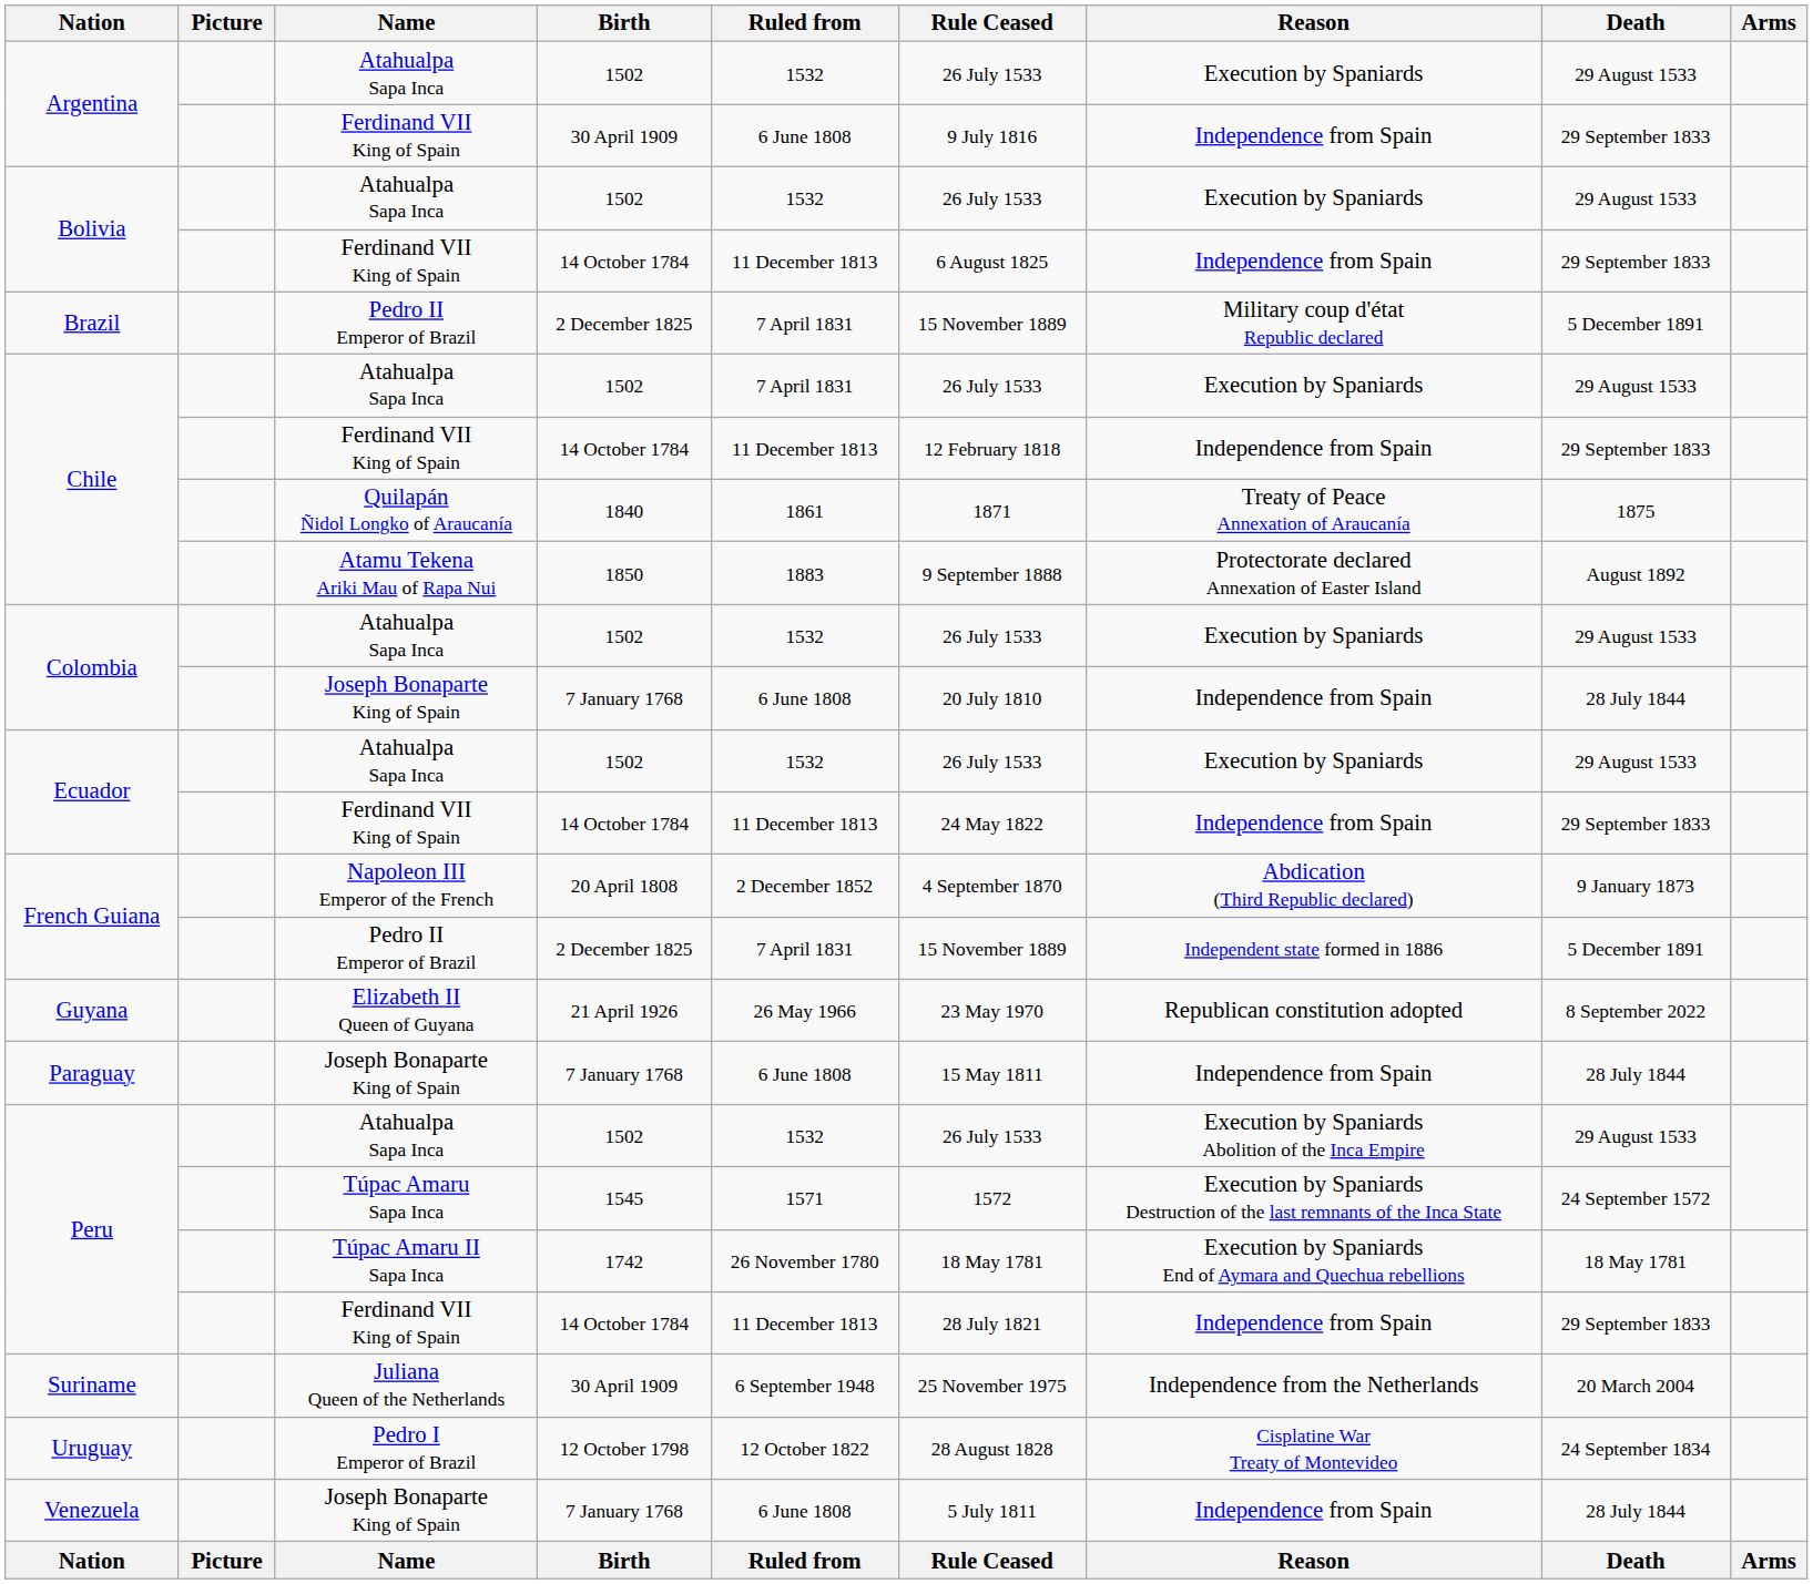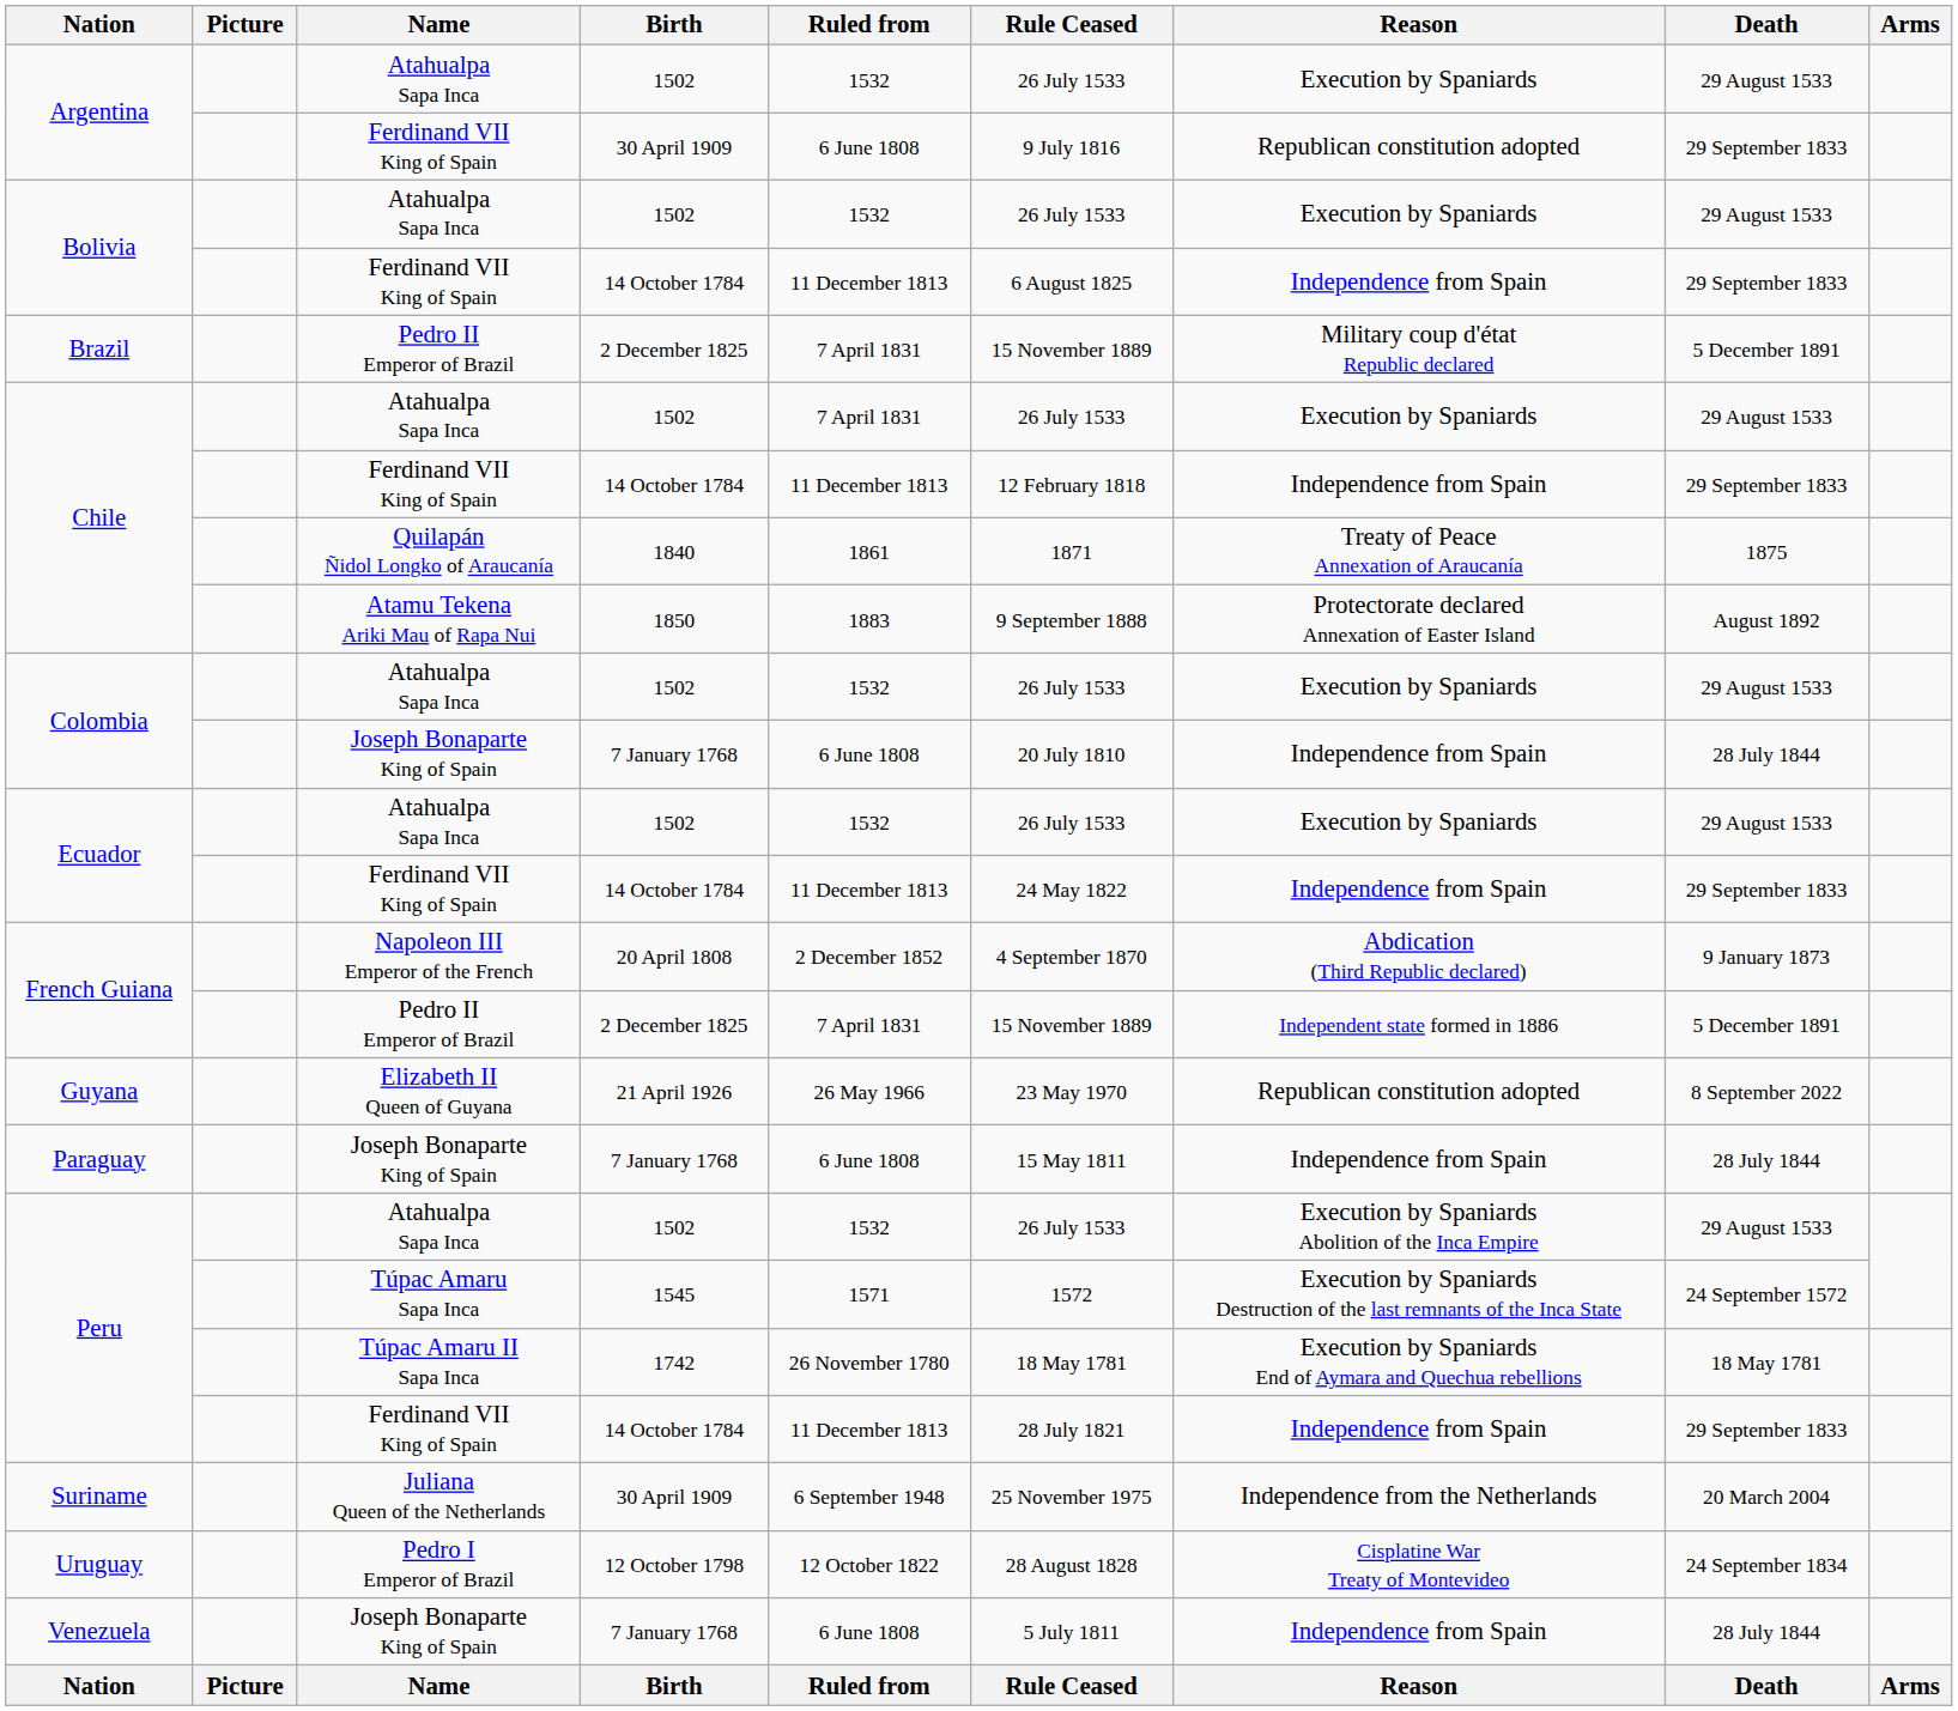 <table class="wikitable sortable" width="99%">
 <tr>
 <th>Nation</th>
 <th>Picture</th>
 <th>Name</th>
 <th>Birth</th>
 <th>Ruled from</th>
 <th>Rule Ceased</th>
 <th>Reason</th>
 <th>Death</th>
 <th>Arms</th>
 </tr>
 <tr>
 <td rowspan="2" style="text-align:center;"><a href='#'>Argentina</a></td>
 <td style="text-align:center;"></td>
 <td style="text-align:center;"><a href='#'>Atahualpa</a> <br><small>Sapa Inca</small></td>
 <td style="text-align:center;"><small> 1502 </small></td>
 <td style="text-align:center;"><small> 1532 </small></td>
 <td style="text-align:center;"><small>26 July 1533</small></td>
 <td style="text-align:center;">Execution by Spaniards</td>
 <td style="text-align:center;"><small> 29 August 1533 </small></td>
 <td style="text-align:center;"></td>
 </tr>
 <tr>
 <td style="text-align:center;"></td>
 <td style="text-align:center;"><a href='#'>Ferdinand VII</a> <br><small>King of Spain</small></td>
 <td style="text-align:center;"><small> 30 April 1909 </small></td>
 <td style="text-align:center;"><small> 6 June 1808</small></td>
 <td style="text-align:center;"><small>9 July 1816</small></td>
-<td style="text-align:center;"><a href='#'>Independence</a> from Spain</td>
+<td style="text-align:center;">Republican constitution adopted</td>
 <td style="text-align:center;"><small> 29 September 1833 </small></td>
 <td style="text-align:center;"></td>
 </tr>
 <tr>
 <td rowspan="2" style="text-align:center;"><a href='#'>Bolivia</a></td>
 <td style="text-align:center;"></td>
 <td style="text-align:center;">Atahualpa <br><small>Sapa Inca</small></td>
 <td style="text-align:center;"><small> 1502 </small></td>
 <td style="text-align:center;"><small> 1532 </small></td>
 <td style="text-align:center;"><small>26 July 1533</small></td>
 <td style="text-align:center;">Execution by Spaniards</td>
 <td style="text-align:center;"><small> 29 August 1533 </small></td>
 <td style="text-align:center;"></td>
 </tr>
 <tr>
 <td style="text-align:center;"></td>
 <td style="text-align:center;">Ferdinand VII <br><small>King of Spain</small></td>
 <td style="text-align:center;"><small> 14 October 1784 </small></td>
 <td style="text-align:center;"><small> 11 December 1813</small></td>
 <td style="text-align:center;"><small>6 August 1825</small></td>
 <td style="text-align:center;"><a href='#'>Independence</a> from Spain</td>
 <td style="text-align:center;"><small> 29 September 1833 </small></td>
 <td style="text-align:center;"></td>
 </tr>
 <tr>
 <td style="text-align:center;"><a href='#'>Brazil</a></td>
 <td style="text-align:center;"></td>
 <td style="text-align:center;"><a href='#'>Pedro II</a> <br><small>Emperor of Brazil</small></td>
 <td style="text-align:center;"><small> 2 December 1825 </small></td>
 <td style="text-align:center;"><small> 7 April 1831 </small></td>
 <td align="center"><small> 15 November 1889 </small></td>
 <td align="center">Military coup d'état  <br><small><a href='#'>Republic declared</a></small></td>
 <td align="center"><small> 5 December 1891 </small></td>
 <td style="text-align:center;"></td>
 </tr>
 <tr>
 <td rowspan="4" style="text-align:center;"><a href='#'>Chile</a></td>
 <td style="text-align:center;"></td>
 <td style="text-align:center;">Atahualpa <br><small>Sapa Inca</small></td>
 <td style="text-align:center;"><small> 1502 </small></td>
 <td style="text-align:center;"><small> 7 April 1831 </small></td>
 <td style="text-align:center;"><small>26 July 1533</small></td>
 <td style="text-align:center;">Execution by Spaniards</td>
 <td style="text-align:center;"><small> 29 August 1533 </small></td>
 <td style="text-align:center;"></td>
 </tr>
 <tr>
 <td style="text-align:center;"></td>
 <td style="text-align:center;">Ferdinand VII <br><small>King of Spain</small></td>
 <td style="text-align:center;"><small> 14 October 1784 </small></td>
 <td style="text-align:center;"><small> 11 December 1813</small></td>
 <td style="text-align:center;"><small>12 February 1818</small></td>
 <td style="text-align:center;">Independence from Spain</td>
 <td style="text-align:center;"><small> 29 September 1833 </small></td>
 <td style="text-align:center;"></td>
 </tr>
 <tr>
 <td style="text-align:center;"></td>
 <td style="text-align:center;"><a href='#'>Quilapán</a> <br><small><a href='#'>Ñidol Longko</a> of <a href='#'>Araucanía</a></small></td>
 <td style="text-align:center;"><small> 1840 </small></td>
 <td style="text-align:center;"><small> 1861 </small></td>
 <td style="text-align:center;"><small>1871</small></td>
 <td style="text-align:center;">Treaty of Peace <br><small><a href='#'>Annexation of Araucanía</a></small></td>
 <td style="text-align:center;"><small> 1875 </small></td>
 <td style="text-align:center;"></td>
 </tr>
 <tr>
 <td style="text-align:center;"></td>
 <td align="center"><a href='#'>Atamu Tekena</a> <br><small><a href='#'>Ariki Mau</a> of <a href='#'>Rapa Nui</a> </small></td>
 <td style="text-align:center;"><small>1850</small></td>
 <td align="center"><small>1883</small></td>
 <td style="text-align:center;"><small> 9 September 1888</small></td>
 <td style="text-align:center;">Protectorate declared <br><small>Annexation of Easter Island</small></td>
 <td style="text-align:center;"><small> August 1892 </small></td>
 <td style="text-align:center;"></td>
 </tr>
 <tr>
 <td rowspan="2" style="text-align:center;"><a href='#'>Colombia</a></td>
 <td style="text-align:center;"></td>
 <td style="text-align:center;">Atahualpa <br><small>Sapa Inca</small></td>
 <td style="text-align:center;"><small> 1502 </small></td>
 <td style="text-align:center;"><small> 1532 </small></td>
 <td style="text-align:center;"><small>26 July 1533</small></td>
 <td style="text-align:center;">Execution by Spaniards</td>
 <td style="text-align:center;"><small> 29 August 1533 </small></td>
 <td style="text-align:center;"></td>
 </tr>
 <tr>
 <td style="text-align:center;"></td>
 <td style="text-align:center;"><a href='#'>Joseph Bonaparte</a> <br><small>King of Spain</small></td>
 <td style="text-align:center;"><small> 7 January 1768 </small></td>
 <td style="text-align:center;"><small> 6 June 1808</small></td>
 <td style="text-align:center;"><small>20 July 1810</small></td>
 <td style="text-align:center;">Independence from Spain</td>
 <td style="text-align:center;"><small> 28 July 1844 </small></td>
 <td style="text-align:center;"></td>
 </tr>
 <tr>
 <td rowspan="2" style="text-align:center;"><a href='#'>Ecuador</a></td>
 <td style="text-align:center;"></td>
 <td style="text-align:center;">Atahualpa <br><small>Sapa Inca</small></td>
 <td style="text-align:center;"><small> 1502 </small></td>
 <td style="text-align:center;"><small> 1532 </small></td>
 <td style="text-align:center;"><small>26 July 1533</small></td>
 <td style="text-align:center;">Execution by Spaniards</td>
 <td style="text-align:center;"><small> 29 August 1533 </small></td>
 <td style="text-align:center;"></td>
 </tr>
 <tr>
 <td style="text-align:center;"></td>
 <td style="text-align:center;">Ferdinand VII <br><small>King of Spain</small></td>
 <td style="text-align:center;"><small> 14 October 1784 </small></td>
 <td style="text-align:center;"><small> 11 December 1813</small></td>
 <td style="text-align:center;"><small>24 May 1822</small></td>
 <td style="text-align:center;"><a href='#'>Independence</a> from Spain</td>
 <td style="text-align:center;"><small> 29 September 1833 </small></td>
 <td style="text-align:center;"></td>
 </tr>
 <tr>
 <td rowspan="2" style="text-align:center;"><a href='#'>French Guiana</a></td>
 <td style="text-align:center;"></td>
 <td style="text-align:center;"><a href='#'>Napoleon III</a>  <br><small>Emperor of the French</small></td>
 <td style="text-align:center;"><small> 20 April 1808 </small></td>
 <td style="text-align:center;"><small> 2 December 1852</small></td>
 <td style="text-align:center;"><small> 4 September 1870</small></td>
 <td style="text-align:center;"><a href='#'>Abdication</a><br><small>(<a href='#'>Third Republic declared</a>)</small></td>
 <td style="text-align:center;"><small> 9 January 1873 </small></td>
 <td style="text-align:center;"></td>
 </tr>
 <tr>
 <td style="text-align:center;"></td>
 <td style="text-align:center;">Pedro II <br><small>Emperor of Brazil</small></td>
 <td style="text-align:center;"><small> 2 December 1825 </small></td>
 <td style="text-align:center;"><small> 7 April 1831 </small></td>
 <td align="center"><small> 15 November 1889 </small></td>
 <td align="center"><small><a href='#'>Independent state</a> formed in 1886</small></td>
 <td align="center"><small> 5 December 1891 </small></td>
 <td style="text-align:center;"></td>
 </tr>
 <tr>
 <td style="text-align:center;"><a href='#'>Guyana</a></td>
 <td style="text-align:center;"></td>
 <td style="text-align:center;"><a href='#'>Elizabeth II</a> <br><small>Queen of Guyana</small></td>
 <td style="text-align:center;"><small> 21 April 1926 </small></td>
 <td style="text-align:center;"><small>26 May 1966</small></td>
 <td style="text-align:center;"><small>23 May 1970</small></td>
 <td style="text-align:center;">Republican constitution adopted</td>
 <td style="text-align:center;"><small> 8 September 2022 </small></td>
 <td style="text-align:center;"></td>
 </tr>
 <tr>
 <td style="text-align:center;"><a href='#'>Paraguay</a></td>
 <td style="text-align:center;"></td>
 <td style="text-align:center;">Joseph Bonaparte <br><small>King of Spain</small></td>
 <td style="text-align:center;"><small> 7 January 1768 </small></td>
 <td style="text-align:center;"><small> 6 June 1808</small></td>
 <td style="text-align:center;"><small>15 May 1811</small></td>
 <td style="text-align:center;">Independence from Spain</td>
 <td style="text-align:center;"><small> 28 July 1844 </small></td>
 <td style="text-align:center;"></td>
 </tr>
 <tr>
 <td rowspan="4" style="text-align:center;"><a href='#'>Peru</a></td>
 <td style="text-align:center;"></td>
 <td style="text-align:center;">Atahualpa <br><small>Sapa Inca</small></td>
 <td style="text-align:center;"><small> 1502 </small></td>
 <td style="text-align:center;"><small> 1532 </small></td>
 <td style="text-align:center;"><small>26 July 1533</small></td>
 <td style="text-align:center;">Execution by Spaniards<br><small> Abolition of the <a href='#'>Inca Empire</a> </small></td>
 <td style="text-align:center;"><small> 29 August 1533 </small></td>
 <td rowspan="2" style="text-align:center;"></td>
 </tr>
 <tr>
 <td style="text-align:center;"></td>
 <td style="text-align:center;"><a href='#'>Túpac Amaru</a> <br><small>Sapa Inca</small></td>
 <td style="text-align:center;"><small> 1545 </small></td>
 <td style="text-align:center;"><small> 1571 </small></td>
 <td style="text-align:center;"><small>1572</small></td>
 <td style="text-align:center;">Execution by Spaniards<br> <small> Destruction of the <a href='#'>last remnants of the Inca State</a></small></td>
 <td style="text-align:center;"><small> 24 September 1572 </small></td>
 </tr>
 <tr>
 <td style="text-align:center;"></td>
 <td style="text-align:center;"><a href='#'>Túpac Amaru II</a> <br><small>Sapa Inca</small></td>
 <td style="text-align:center;"><small> 1742 </small></td>
 <td style="text-align:center;"><small> 26 November 1780 </small></td>
 <td style="text-align:center;"><small>18 May 1781</small></td>
 <td style="text-align:center;">Execution by Spaniards<br> <small> End of <a href='#'>Aymara and Quechua rebellions</a></small></td>
 <td style="text-align:center;"><small> 18 May 1781 </small></td>
 <td rowspan="1" style="text-align:center;"></td>
 </tr>
 <tr>
 <td style="text-align:center;"></td>
 <td style="text-align:center;">Ferdinand VII <br><small>King of Spain</small></td>
 <td style="text-align:center;"><small> 14 October 1784 </small></td>
 <td style="text-align:center;"><small> 11 December 1813</small></td>
 <td style="text-align:center;"><small>28 July 1821</small></td>
 <td style="text-align:center;"><a href='#'>Independence</a> from Spain</td>
 <td style="text-align:center;"><small> 29 September 1833 </small></td>
 <td style="text-align:center;"></td>
 </tr>
 <tr>
 <td style="text-align:center;"><a href='#'>Suriname</a></td>
 <td style="text-align:center;"></td>
 <td style="text-align:center;"><a href='#'>Juliana</a> <br><small>Queen of the Netherlands</small></td>
 <td style="text-align:center;"><small> 30 April 1909 </small></td>
 <td style="text-align:center;"><small> 6 September 1948</small></td>
 <td style="text-align:center;"><small>25 November 1975</small></td>
 <td style="text-align:center;">Independence from the Netherlands</td>
 <td style="text-align:center;"><small> 20 March 2004 </small></td>
 <td style="text-align:center;"></td>
 </tr>
 <tr>
 <td style="text-align:center;"><a href='#'>Uruguay</a></td>
 <td style="text-align:center;"></td>
 <td style="text-align:center;"><a href='#'>Pedro I</a> <br><small>Emperor of Brazil</small></td>
 <td style="text-align:center;"><small> 12 October 1798 </small></td>
 <td style="text-align:center;"><small> 12 October 1822 </small></td>
 <td align="center"><small> 28 August 1828 </small></td>
 <td align="center"><small><a href='#'>Cisplatine War</a></small><br><small> <a href='#'>Treaty of Montevideo</a></small><br></td>
 <td align="center"><small> 24 September 1834 </small></td>
 <td style="text-align:center;"></td>
 </tr>
 <tr>
 <td style="text-align:center;"><a href='#'>Venezuela</a></td>
 <td style="text-align:center;"></td>
 <td style="text-align:center;">Joseph Bonaparte <br><small>King of Spain</small></td>
 <td style="text-align:center;"><small> 7 January 1768 </small></td>
 <td style="text-align:center;"><small> 6 June 1808</small></td>
 <td style="text-align:center;"><small>5 July 1811</small></td>
 <td style="text-align:center;"><a href='#'>Independence</a> from Spain</td>
 <td style="text-align:center;"><small> 28 July 1844 </small></td>
 <td style="text-align:center;"></td>
 </tr>
 <tr>
 <th>Nation</th>
 <th>Picture</th>
 <th>Name</th>
 <th>Birth</th>
 <th>Ruled from</th>
 <th>Rule Ceased</th>
 <th>Reason</th>
 <th>Death</th>
 <th>Arms</th>
 </tr>
 </table>
